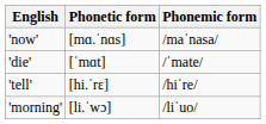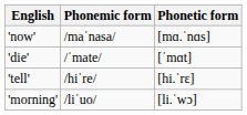 <table class="wikitable">
 <tr>
 <th>English</th>
+<th>Phonemic form</th>
 <th>Phonetic form</th>
-<th>Phonemic form</th>
 </tr>
 <tr>
 <td>'now'</td>
+<td>/maˈnasa/</td>
 <td>[mɑ.ˈnɑs]</td>
-<td>/maˈnasa/</td>
 </tr>
 <tr>
 <td>'die'</td>
+<td>/ˈmate/</td>
 <td>[ˈmɑt]</td>
-<td>/ˈmate/</td>
 </tr>
 <tr>
 <td>'tell'</td>
+<td>/hiˈre/</td>
 <td>[hi.ˈrɛ]</td>
-<td>/hiˈre/</td>
 </tr>
 <tr>
 <td>'morning'</td>
+<td>/liˈuo/</td>
 <td>[li.ˈwɔ]</td>
-<td>/liˈuo/</td>
 </tr>
 </table>
